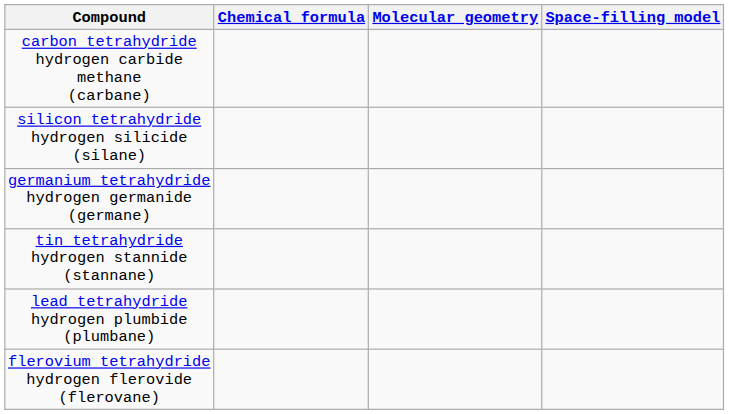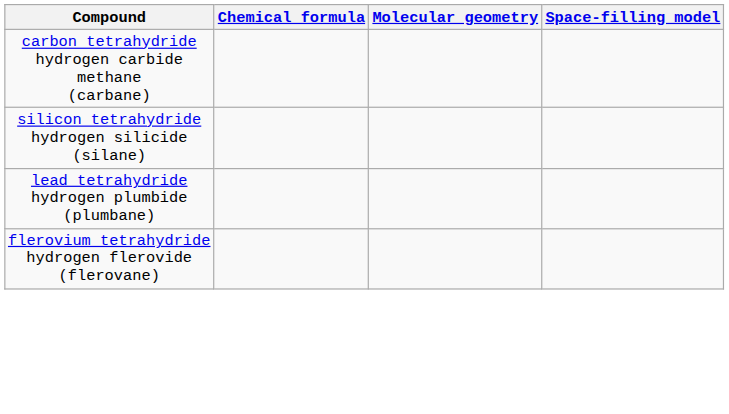 <table class="wikitable" style="margin: 1em auto 1em auto; text-align: center">
 <tr>
 <th>Compound</th>
 <th><a href='#'>Chemical formula</a></th>
 <th><a href='#'>Molecular geometry</a></th>
 <th><a href='#'>Space-filling model</a></th>
 </tr>
 <tr>
 <td><a href='#'>carbon tetrahydride</a><br>hydrogen carbide<br>methane<br>(carbane)</td>
 <td></td>
 <td></td>
 <td></td>
 </tr>
 <tr>
 <td><a href='#'>silicon tetrahydride</a><br>hydrogen silicide<br>(silane)</td>
 <td></td>
 <td></td>
 <td></td>
 </tr>
 <tr>
-<td><a href='#'>germanium tetrahydride</a><br>hydrogen germanide<br>(germane)</td>
-<td></td>
-<td></td>
-<td></td>
-</tr>
-<tr>
-<td><a href='#'>tin tetrahydride</a><br>hydrogen stannide<br>(stannane)</td>
-<td></td>
-<td></td>
-<td></td>
-</tr>
-<tr>
 <td><a href='#'>lead tetrahydride</a><br>hydrogen plumbide<br>(plumbane)</td>
 <td></td>
 <td></td>
 <td></td>
 </tr>
 <tr>
 <td><a href='#'>flerovium tetrahydride</a><br>hydrogen flerovide<br>(flerovane)</td>
 <td></td>
 <td></td>
 <td></td>
 </tr>
 </table>
